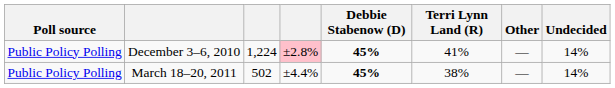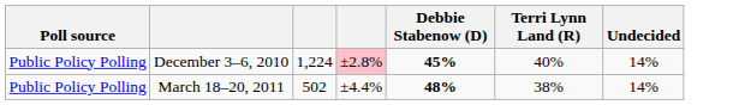 <table class="wikitable" style="text-align:center">
 <tr valign= bottom>
 <th>Poll source</th>
 <th></th>
 <th></th>
 <th></th>
 <th style="width:100px;">Debbie<br>Stabenow (D)</th>
 <th style="width:100px;">Terri Lynn<br>Land (R)</th>
-<th>Other</th>
 <th>Undecided</th>
 </tr>
 <tr>
 <td align=left><a href='#'>Public Policy Polling</a></td>
 <td>December 3–6, 2010</td>
 <td>1,224</td>
 <td style="background: pink;">±2.8%</td>
 <td><strong>45%</strong></td>
-<td>41%</td>
-<td>—</td>
+<td>40%</td>
 <td>14%</td>
 </tr>
 <tr>
 <td align=left><a href='#'>Public Policy Polling</a></td>
 <td>March 18–20, 2011</td>
 <td>502</td>
 <td>±4.4%</td>
-<td><strong>45%</strong></td>
+<td><strong>48%</strong></td>
 <td>38%</td>
-<td>—</td>
 <td>14%</td>
 </tr>
 </table>
